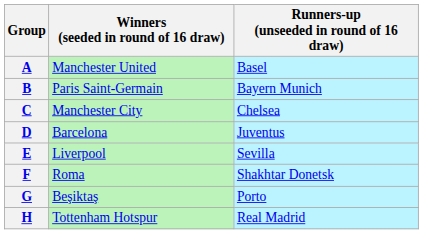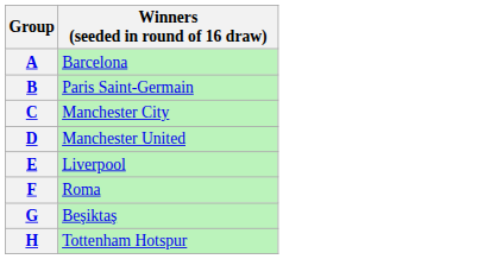 <table class="wikitable">
 <tr>
 <th>Group</th>
 <th width=210>Winners<br>(seeded in round of 16 draw)</th>
-<th width=210>Runners-up<br>(unseeded in round of 16 draw)</th>
 </tr>
 <tr>
 <th><a href='#'>A</a></th>
-<td bgcolor=#BBF3BB> <a href='#'>Manchester United</a></td>
-<td bgcolor=#BBF3FF> <a href='#'>Basel</a></td>
+<td bgcolor=#BBF3BB> <a href='#'>Barcelona</a></td>
 </tr>
 <tr>
 <th><a href='#'>B</a></th>
 <td bgcolor=#BBF3BB> <a href='#'>Paris Saint-Germain</a></td>
-<td bgcolor=#BBF3FF> <a href='#'>Bayern Munich</a></td>
 </tr>
 <tr>
 <th><a href='#'>C</a></th>
 <td bgcolor=#BBF3BB> <a href='#'>Manchester City</a></td>
-<td bgcolor=#BBF3FF> <a href='#'>Chelsea</a></td>
 </tr>
 <tr>
 <th><a href='#'>D</a></th>
-<td bgcolor=#BBF3BB> <a href='#'>Barcelona</a></td>
-<td bgcolor=#BBF3FF> <a href='#'>Juventus</a></td>
+<td bgcolor=#BBF3BB> <a href='#'>Manchester United</a></td>
 </tr>
 <tr>
 <th><a href='#'>E</a></th>
 <td bgcolor=#BBF3BB> <a href='#'>Liverpool</a></td>
-<td bgcolor=#BBF3FF> <a href='#'>Sevilla</a></td>
 </tr>
 <tr>
 <th><a href='#'>F</a></th>
 <td bgcolor=#BBF3BB> <a href='#'>Roma</a></td>
-<td bgcolor=#BBF3FF> <a href='#'>Shakhtar Donetsk</a></td>
 </tr>
 <tr>
 <th><a href='#'>G</a></th>
 <td bgcolor=#BBF3BB> <a href='#'>Beşiktaş</a></td>
-<td bgcolor=#BBF3FF> <a href='#'>Porto</a></td>
 </tr>
 <tr>
 <th><a href='#'>H</a></th>
 <td bgcolor=#BBF3BB> <a href='#'>Tottenham Hotspur</a></td>
-<td bgcolor=#BBF3FF> <a href='#'>Real Madrid</a></td>
 </tr>
 </table>
